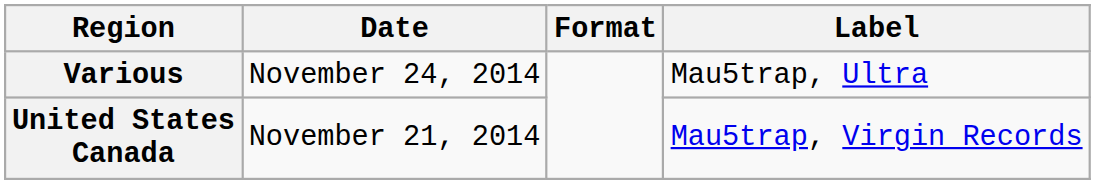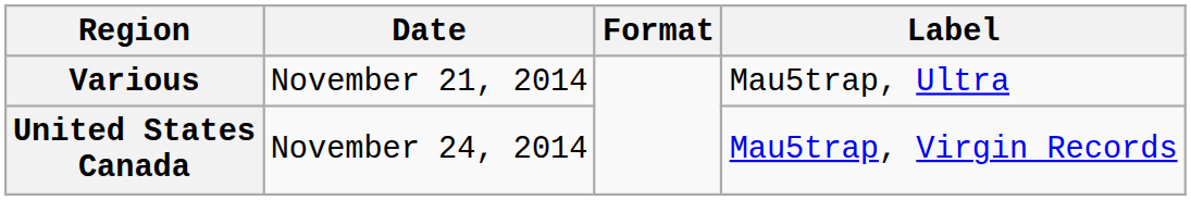 <table class="wikitable plainrowheaders">
 <tr>
 <th>Region</th>
 <th>Date</th>
 <th>Format</th>
 <th>Label</th>
 </tr>
 <tr>
 <th scope="row">Various</th>
-<td>November 24, 2014</td>
+<td>November 21, 2014</td>
 <td rowspan="2"></td>
 <td>Mau5trap, <a href='#'>Ultra</a></td>
 </tr>
 <tr>
 <th scope="row">United States <br> Canada</th>
-<td>November 21, 2014</td>
+<td>November 24, 2014</td>
 <td><a href='#'>Mau5trap</a>, <a href='#'>Virgin Records</a></td>
 </tr>
 </table>
